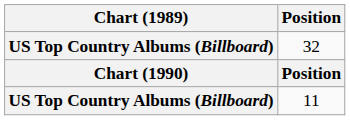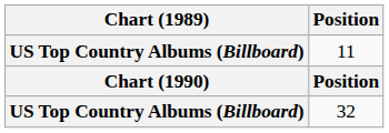 <table class="wikitable plainrowheaders" style="text-align:center">
 <tr>
 <th scope="col">Chart (1989)</th>
 <th scope="col">Position</th>
 </tr>
 <tr>
 <th scope="row">US Top Country Albums (<em>Billboard</em>)</th>
-<td>32</td>
+<td>11</td>
 </tr>
 <tr>
 <th scope="col">Chart (1990)</th>
 <th scope="col">Position</th>
 </tr>
 <tr>
 <th scope="row">US Top Country Albums (<em>Billboard</em>)</th>
-<td>11</td>
+<td>32</td>
 </tr>
 </table>
